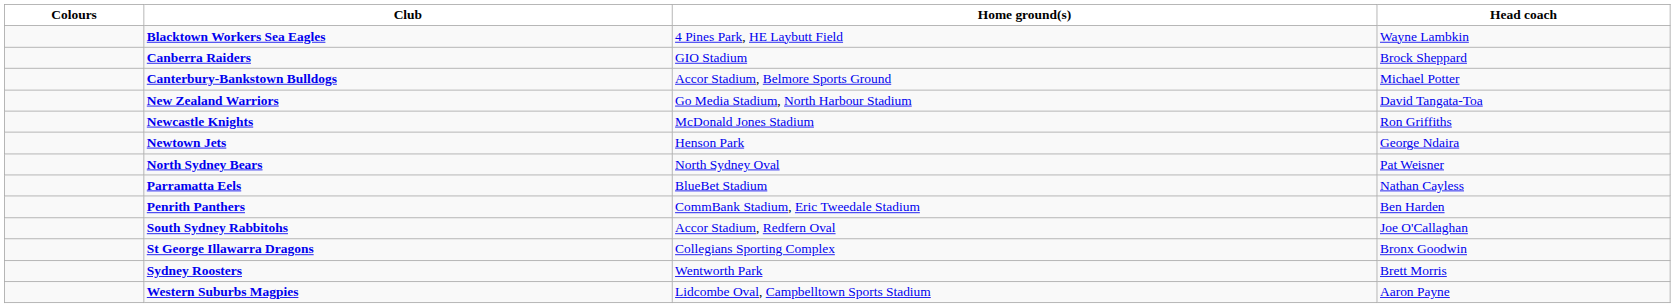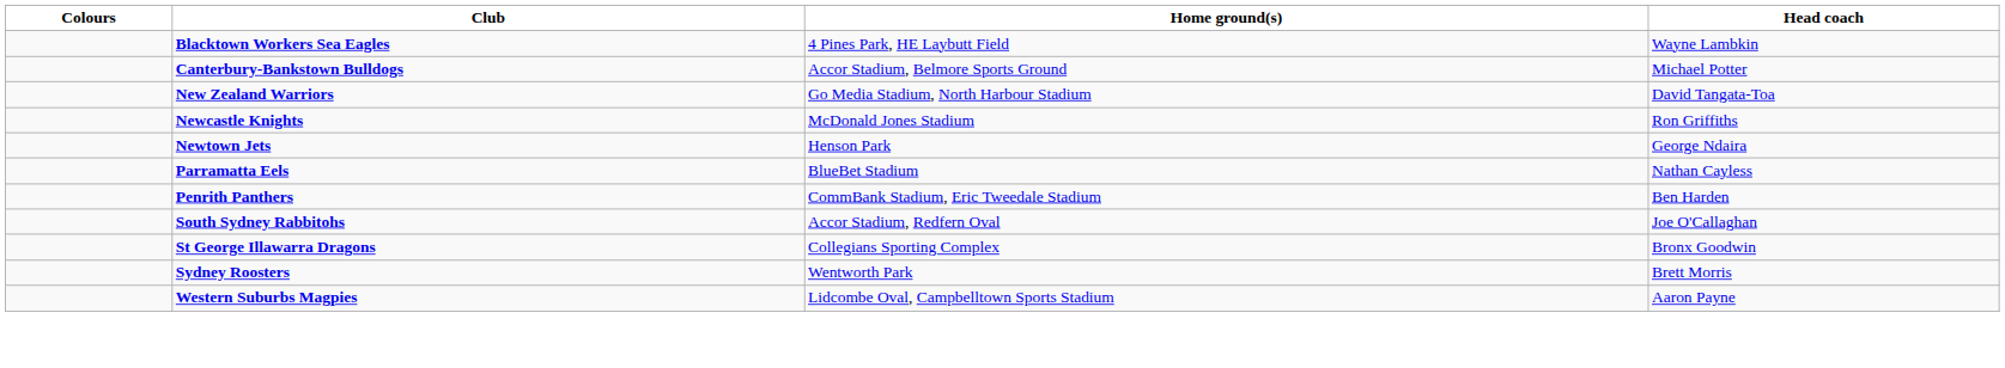 <table class="wikitable" style="width:100%; text-align:left">
 <tr>
 <th style="background:white">Colours</th>
 <th style="background:white">Club</th>
 <th style="background:white">Home ground(s)</th>
 <th style="background:white">Head coach</th>
 </tr>
 <tr>
 <td></td>
 <td><strong><a href='#'>Blacktown Workers Sea Eagles</a></strong></td>
 <td><a href='#'>4 Pines Park</a>, <a href='#'>HE Laybutt Field</a></td>
 <td><a href='#'>Wayne Lambkin</a></td>
-</tr>
-<tr>
-<td></td>
-<td><strong><a href='#'>Canberra Raiders</a></strong></td>
-<td><a href='#'>GIO Stadium</a></td>
-<td><a href='#'>Brock Sheppard</a></td>
 </tr>
 <tr>
 <td></td>
 <td><strong><a href='#'>Canterbury-Bankstown Bulldogs</a></strong></td>
 <td><a href='#'>Accor Stadium</a>, <a href='#'>Belmore Sports Ground</a></td>
 <td><a href='#'>Michael Potter</a></td>
 </tr>
 <tr>
 <td></td>
 <td><strong><a href='#'>New Zealand Warriors</a></strong></td>
 <td><a href='#'>Go Media Stadium</a>, <a href='#'>North Harbour Stadium</a></td>
 <td><a href='#'>David Tangata-Toa</a></td>
 </tr>
 <tr>
 <td></td>
 <td><strong><a href='#'>Newcastle Knights</a></strong></td>
 <td><a href='#'>McDonald Jones Stadium</a></td>
 <td><a href='#'>Ron Griffiths</a></td>
 </tr>
 <tr>
 <td></td>
 <td><strong><a href='#'>Newtown Jets</a></strong></td>
 <td><a href='#'>Henson Park</a></td>
 <td><a href='#'>George Ndaira</a></td>
-</tr>
-<tr>
-<td></td>
-<td><strong><a href='#'>North Sydney Bears</a></strong></td>
-<td><a href='#'>North Sydney Oval</a></td>
-<td><a href='#'>Pat Weisner</a></td>
 </tr>
 <tr>
 <td></td>
 <td><strong><a href='#'>Parramatta Eels</a></strong></td>
 <td><a href='#'>BlueBet Stadium</a></td>
 <td><a href='#'>Nathan Cayless</a></td>
 </tr>
 <tr>
 <td></td>
 <td><strong><a href='#'>Penrith Panthers</a></strong></td>
 <td><a href='#'>CommBank Stadium</a>, <a href='#'>Eric Tweedale Stadium</a></td>
 <td><a href='#'>Ben Harden</a></td>
 </tr>
 <tr>
 <td></td>
 <td><strong><a href='#'>South Sydney Rabbitohs</a></strong></td>
 <td><a href='#'>Accor Stadium</a>, <a href='#'>Redfern Oval</a></td>
 <td><a href='#'>Joe O'Callaghan</a></td>
 </tr>
 <tr>
 <td></td>
 <td><strong><a href='#'>St George Illawarra Dragons</a></strong></td>
 <td><a href='#'>Collegians Sporting Complex</a></td>
 <td><a href='#'>Bronx Goodwin</a></td>
 </tr>
 <tr>
 <td></td>
 <td><strong><a href='#'>Sydney Roosters</a></strong></td>
 <td><a href='#'>Wentworth Park</a></td>
 <td><a href='#'>Brett Morris</a></td>
 </tr>
 <tr>
 <td></td>
 <td><strong><a href='#'>Western Suburbs Magpies</a></strong></td>
 <td><a href='#'>Lidcombe Oval</a>, <a href='#'>Campbelltown Sports Stadium</a></td>
 <td><a href='#'>Aaron Payne</a></td>
 </tr>
 </table>
